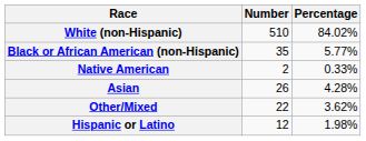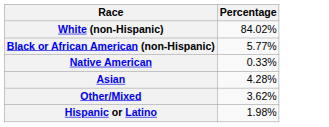 <table class="wikitable" style="text-align:right">
 <tr>
 <th scope="col">Race</th>
-<th scope="col">Number</th>
 <th scope="col">Percentage</th>
 </tr>
 <tr>
 <th scope="row"><a href='#'>White</a> (non-Hispanic)</th>
-<td>510</td>
 <td>84.02%</td>
 </tr>
 <tr>
 <th scope="row"><a href='#'>Black or African American</a> (non-Hispanic)</th>
-<td>35</td>
 <td>5.77%</td>
 </tr>
 <tr>
 <th scope="row"><a href='#'>Native American</a></th>
-<td>2</td>
 <td>0.33%</td>
 </tr>
 <tr>
 <th scope="row"><a href='#'>Asian</a></th>
-<td>26</td>
 <td>4.28%</td>
 </tr>
 <tr>
 <th scope="row"><a href='#'>Other/Mixed</a></th>
-<td>22</td>
 <td>3.62%</td>
 </tr>
 <tr>
 <th scope="row"><a href='#'>Hispanic</a> or <a href='#'>Latino</a></th>
-<td>12</td>
 <td>1.98%</td>
 </tr>
 </table>
